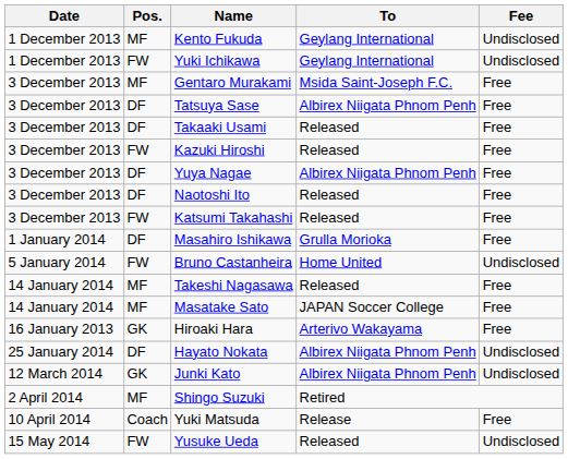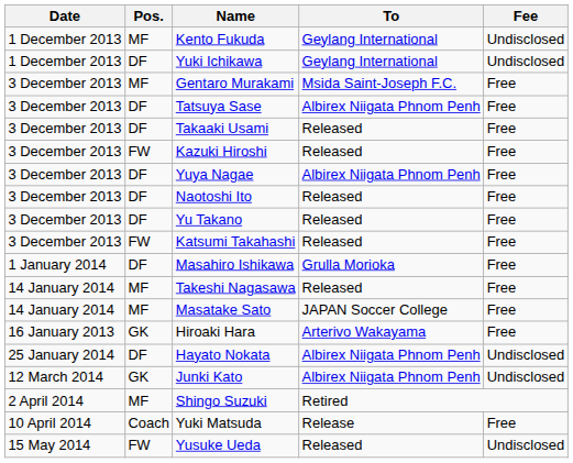 <table class="wikitable">
 <tr>
 <th>Date</th>
 <th>Pos.</th>
 <th>Name</th>
 <th>To</th>
 <th>Fee</th>
 </tr>
 <tr>
 <td>1 December 2013</td>
 <td>MF</td>
 <td> <a href='#'>Kento Fukuda</a></td>
 <td> <a href='#'>Geylang International</a></td>
 <td>Undisclosed</td>
 </tr>
 <tr>
 <td>1 December 2013</td>
-<td>FW</td>
+<td>DF</td>
 <td> <a href='#'>Yuki Ichikawa</a></td>
 <td> <a href='#'>Geylang International</a></td>
 <td>Undisclosed</td>
 </tr>
 <tr>
 <td>3 December 2013</td>
 <td>MF</td>
 <td> <a href='#'>Gentaro Murakami</a></td>
 <td> <a href='#'>Msida Saint-Joseph F.C.</a></td>
 <td>Free</td>
 </tr>
 <tr>
 <td>3 December 2013</td>
 <td>DF</td>
 <td> <a href='#'>Tatsuya Sase</a></td>
 <td> <a href='#'>Albirex Niigata Phnom Penh</a></td>
 <td>Free</td>
 </tr>
 <tr>
 <td>3 December 2013</td>
 <td>DF</td>
 <td> <a href='#'>Takaaki Usami</a></td>
 <td>Released</td>
 <td>Free</td>
 </tr>
 <tr>
 <td>3 December 2013</td>
 <td>FW</td>
 <td> <a href='#'>Kazuki Hiroshi</a></td>
 <td>Released</td>
 <td>Free</td>
 </tr>
 <tr>
 <td>3 December 2013</td>
 <td>DF</td>
 <td> <a href='#'>Yuya Nagae</a></td>
 <td> <a href='#'>Albirex Niigata Phnom Penh</a></td>
 <td>Free</td>
 </tr>
 <tr>
 <td>3 December 2013</td>
 <td>DF</td>
 <td> <a href='#'>Naotoshi Ito</a></td>
 <td>Released</td>
 <td>Free</td>
 </tr>
 <tr>
 <td>3 December 2013</td>
+<td>DF</td>
+<td> <a href='#'>Yu Takano</a></td>
+<td>Released</td>
+<td>Free</td>
+</tr>
+<tr>
+<td>3 December 2013</td>
 <td>FW</td>
 <td> <a href='#'>Katsumi Takahashi</a></td>
 <td>Released</td>
 <td>Free</td>
 </tr>
 <tr>
 <td>1 January 2014</td>
 <td>DF</td>
 <td> <a href='#'>Masahiro Ishikawa</a></td>
 <td> <a href='#'>Grulla Morioka</a></td>
 <td>Free</td>
-</tr>
-<tr>
-<td>5 January 2014</td>
-<td>FW</td>
-<td> <a href='#'>Bruno Castanheira</a></td>
-<td> <a href='#'>Home United</a></td>
-<td>Undisclosed</td>
 </tr>
 <tr>
 <td>14 January 2014</td>
 <td>MF</td>
 <td> <a href='#'>Takeshi Nagasawa</a></td>
 <td>Released</td>
 <td>Free</td>
 </tr>
 <tr>
 <td>14 January 2014</td>
 <td>MF</td>
 <td> <a href='#'>Masatake Sato</a></td>
 <td> JAPAN Soccer College</td>
 <td>Free</td>
 </tr>
 <tr>
 <td>16 January 2013</td>
 <td>GK</td>
 <td> Hiroaki Hara</td>
 <td> <a href='#'>Arterivo Wakayama</a></td>
 <td>Free</td>
 </tr>
 <tr>
 <td>25 January 2014</td>
 <td>DF</td>
 <td> <a href='#'>Hayato Nokata</a></td>
 <td> <a href='#'>Albirex Niigata Phnom Penh</a></td>
 <td>Undisclosed</td>
 </tr>
 <tr>
 <td>12 March 2014</td>
 <td>GK</td>
 <td> <a href='#'>Junki Kato</a></td>
 <td> <a href='#'>Albirex Niigata Phnom Penh</a></td>
 <td>Undisclosed</td>
 </tr>
 <tr>
 <td>2 April 2014</td>
 <td>MF</td>
 <td> <a href='#'>Shingo Suzuki</a></td>
 <td colspan=2>Retired</td>
 </tr>
 <tr>
 <td>10 April 2014</td>
 <td>Coach</td>
 <td> Yuki Matsuda</td>
 <td>Release</td>
 <td>Free</td>
 </tr>
 <tr>
 <td>15 May 2014</td>
 <td>FW</td>
 <td> <a href='#'>Yusuke Ueda</a></td>
 <td>Released</td>
 <td>Undisclosed</td>
 </tr>
 </table>
